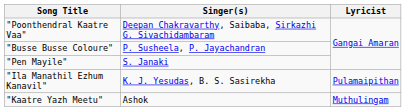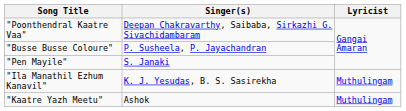 <table class="wikitable">
 <tr>
 <th>Song Title</th>
 <th>Singer(s)</th>
 <th>Lyricist</th>
 </tr>
 <tr>
 <td>"Poonthendral Kaatre Vaa"</td>
 <td><a href='#'>Deepan Chakravarthy</a>, Saibaba, <a href='#'>Sirkazhi G. Sivachidambaram</a></td>
 <td rowspan="3"><a href='#'>Gangai Amaran</a></td>
 </tr>
 <tr>
 <td>"Busse Busse Coloure"</td>
 <td><a href='#'>P. Susheela</a>, <a href='#'>P. Jayachandran</a></td>
 </tr>
 <tr>
 <td>"Pen Mayile"</td>
 <td><a href='#'>S. Janaki</a></td>
 </tr>
 <tr>
 <td>"Ila Manathil Ezhum Kanavil"</td>
 <td><a href='#'>K. J. Yesudas</a>, B. S. Sasirekha</td>
-<td><a href='#'>Pulamaipithan</a></td>
+<td><a href='#'>Muthulingam</a></td>
 </tr>
 <tr>
 <td>"Kaatre Yazh Meetu"</td>
 <td>Ashok</td>
 <td><a href='#'>Muthulingam</a></td>
 </tr>
 </table>
